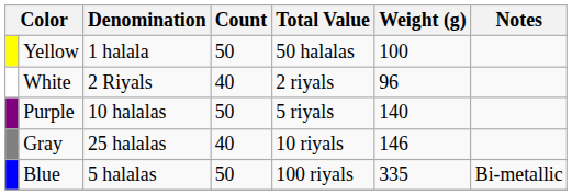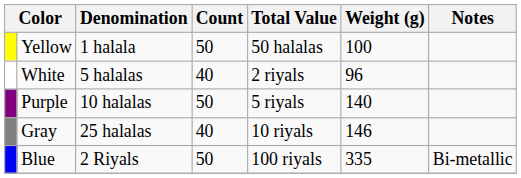 <table class="wikitable">
 <tr>
 <th colspan=2>Color</th>
 <th>Denomination</th>
 <th>Count</th>
 <th>Total Value</th>
 <th>Weight (g)</th>
 <th>Notes</th>
 </tr>
 <tr>
 <td style="background:Yellow"> </td>
 <td>Yellow</td>
 <td>1 halala</td>
 <td>50</td>
 <td>50 halalas</td>
 <td>100</td>
 <td></td>
 </tr>
 <tr>
 <td style="background:White"> </td>
 <td>White</td>
-<td>2 Riyals</td>
+<td>5 halalas</td>
 <td>40</td>
 <td>2 riyals</td>
 <td>96</td>
 <td></td>
 </tr>
 <tr>
 <td style="background:Purple"> </td>
 <td>Purple</td>
 <td>10 halalas</td>
 <td>50</td>
 <td>5 riyals</td>
 <td>140</td>
 <td></td>
 </tr>
 <tr>
 <td style="background:Gray"> </td>
 <td>Gray</td>
 <td>25 halalas</td>
 <td>40</td>
 <td>10 riyals</td>
 <td>146</td>
 <td></td>
 </tr>
 <tr>
 <td style="background:Blue"> </td>
 <td>Blue</td>
-<td>5 halalas</td>
+<td>2 Riyals</td>
 <td>50</td>
 <td>100 riyals</td>
 <td>335</td>
 <td>Bi-metallic</td>
 </tr>
 <tr>
 </tr>
 </table>
